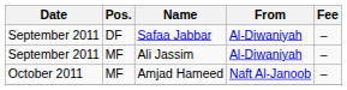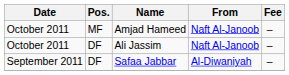 <table class="wikitable">
 <tr>
 <th>Date</th>
 <th>Pos.</th>
 <th>Name</th>
 <th>From</th>
 <th>Fee</th>
 </tr>
 <tr>
+<td>October  2011</td>
+<td>MF</td>
+<td> Amjad Hameed</td>
+<td> <a href='#'>Naft Al-Janoob</a></td>
+<td> –</td>
+</tr>
+<tr>
+<td>October  2011</td>
+<td>DF</td>
+<td> Ali Jassim</td>
+<td> <a href='#'>Naft Al-Janoob</a></td>
+<td> –</td>
+</tr>
+<tr>
 <td>September  2011</td>
 <td>DF</td>
 <td> <a href='#'>Safaa Jabbar</a></td>
 <td> <a href='#'>Al-Diwaniyah</a></td>
 <td> –</td>
 </tr>
 <tr>
-<td>September  2011</td>
-<td>MF</td>
-<td> Ali Jassim</td>
-<td> <a href='#'>Al-Diwaniyah</a></td>
-<td> –</td>
-</tr>
-<tr>
-<td>October  2011</td>
-<td>MF</td>
-<td> Amjad Hameed</td>
-<td> <a href='#'>Naft Al-Janoob</a></td>
-<td> –</td>
-</tr>
-<tr>
 </tr>
 </table>
